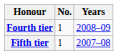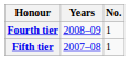 <table class="wikitable plainrowheaders">
 <tr>
 <th scope=col>Honour</th>
+<th scope=col>Years</th>
 <th scope=col>No.</th>
-<th scope=col>Years</th>
 </tr>
 <tr>
 <th scope=row><a href='#'>Fourth tier</a></th>
+<td><a href='#'>2008–09</a></td>
 <td>1</td>
-<td><a href='#'>2008–09</a></td>
 </tr>
 <tr>
 <th scope=row><a href='#'>Fifth tier</a></th>
+<td><a href='#'>2007–08</a></td>
 <td>1</td>
-<td><a href='#'>2007–08</a></td>
 </tr>
 </table>
